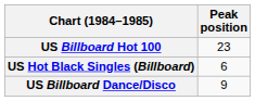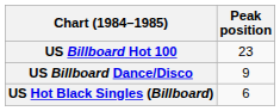 <table class="wikitable sortable plainrowheaders">
 <tr>
 <th scope="col">Chart (1984–1985)</th>
 <th scope="col">Peak<br>position</th>
 </tr>
 <tr>
 <th scope="row">US <a href='#'><em>Billboard</em> Hot 100</a></th>
 <td align="center">23</td>
 </tr>
 <tr>
+<th scope="row">US <em>Billboard</em> <a href='#'>Dance/Disco</a></th>
+<td style="text-align:center;">9</td>
+</tr>
+<tr>
 <th scope="row">US <a href='#'>Hot Black Singles</a> (<em>Billboard</em>)</th>
 <td align="center">6</td>
 </tr>
-<tr>
-<th scope="row">US <em>Billboard</em> <a href='#'>Dance/Disco</a></th>
-<td style="text-align:center;">9</td>
-</tr>
 </table>
